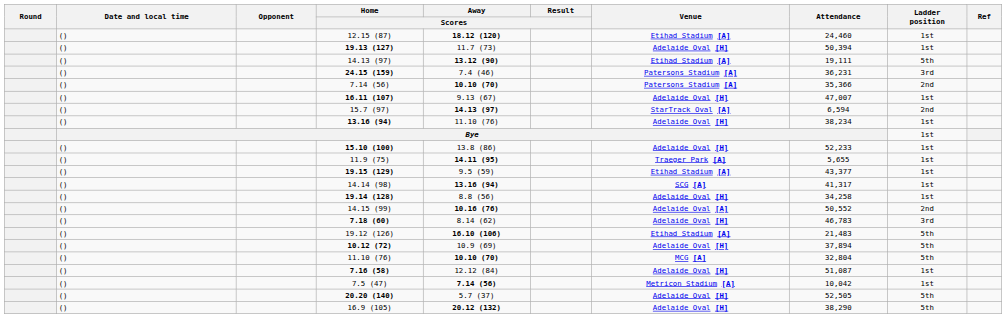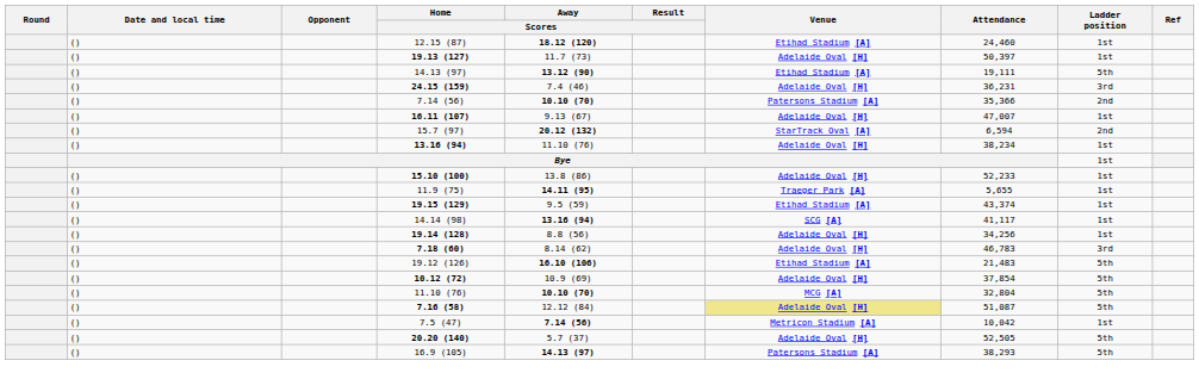 <table class="wikitable plainrowheaders" style="font-size:90%; width:100%; text-align:center;">
 <tr>
 <th scope="col" rowspan="2">Round</th>
 <th scope="col" rowspan="2">Date and local time</th>
 <th scope="col" rowspan="2">Opponent</th>
 <th scope="col">Home</th>
 <th scope="col">Away</th>
 <th scope="col">Result</th>
 <th scope="col" rowspan="2">Venue</th>
 <th scope="col" rowspan="2">Attendance</th>
 <th scope="col" rowspan="2">Ladder<br>position</th>
 <th scope="col" class="unsortable" rowspan=2>Ref</th>
 </tr>
 <tr>
 <th scope="col" colspan="3">Scores</th>
 </tr>
 <tr>
 <th scope="row"></th>
 <td align=left> ()</td>
 <td align=left></td>
 <td>12.15 (87)</td>
 <td><strong>18.12 (120)</strong></td>
 <td></td>
 <td><a href='#'>Etihad Stadium</a> <span></span><a href='#'><strong>[A]</strong></a></td>
 <td>24,460</td>
 <td>1st</td>
 <td></td>
 </tr>
 <tr>
 <th scope="row"></th>
 <td align=left> ()</td>
 <td align=left></td>
 <td><strong>19.13 (127)</strong></td>
 <td>11.7 (73)</td>
 <td></td>
 <td><a href='#'>Adelaide Oval</a> <span></span><a href='#'><strong>[H]</strong></a></td>
-<td>50,394</td>
+<td>50,397</td>
 <td>1st</td>
 <td></td>
 </tr>
 <tr>
 <th scope="row"></th>
 <td align=left> ()</td>
 <td align=left></td>
 <td>14.13 (97)</td>
 <td><strong>13.12 (90)</strong></td>
 <td></td>
 <td><a href='#'>Etihad Stadium</a> <span></span><a href='#'><strong>[A]</strong></a></td>
 <td>19,111</td>
 <td>5th</td>
 <td></td>
 </tr>
 <tr>
 <th scope="row"></th>
 <td align=left> ()</td>
 <td align=left></td>
 <td><strong>24.15 (159)</strong></td>
 <td>7.4 (46)</td>
 <td></td>
-<td><a href='#'>Patersons Stadium</a> <span></span><a href='#'><strong>[A]</strong></a></td>
+<td><a href='#'>Adelaide Oval</a> <span></span><a href='#'><strong>[H]</strong></a></td>
 <td>36,231</td>
 <td>3rd</td>
 <td></td>
 </tr>
 <tr>
 <th scope="row"></th>
 <td align=left> ()</td>
 <td align=left></td>
 <td>7.14 (56)</td>
 <td><strong>10.10 (70)</strong></td>
 <td></td>
 <td><a href='#'>Patersons Stadium</a> <span></span><a href='#'><strong>[A]</strong></a></td>
 <td>35,366</td>
 <td>2nd</td>
 <td></td>
 </tr>
 <tr>
 <th scope="row"></th>
 <td align=left> ()</td>
 <td align=left></td>
 <td><strong>16.11 (107)</strong></td>
 <td>9.13 (67)</td>
 <td></td>
 <td><a href='#'>Adelaide Oval</a> <span></span><a href='#'><strong>[H]</strong></a></td>
 <td>47,007</td>
 <td>1st</td>
 <td></td>
 </tr>
 <tr>
 <th scope="row"></th>
 <td align=left> ()</td>
 <td align=left></td>
 <td>15.7 (97)</td>
-<td><strong>14.13 (97)</strong></td>
+<td><strong>20.12 (132)</strong></td>
 <td></td>
 <td><a href='#'>StarTrack Oval</a> <span></span><a href='#'><strong>[A]</strong></a></td>
 <td>6,594</td>
 <td>2nd</td>
 <td></td>
 </tr>
 <tr>
 <th scope="row"></th>
 <td align=left> ()</td>
 <td align=left></td>
 <td><strong>13.16 (94)</strong></td>
 <td>11.10 (76)</td>
 <td></td>
 <td><a href='#'>Adelaide Oval</a> <span></span><a href='#'><strong>[H]</strong></a></td>
 <td>38,234</td>
 <td>1st</td>
 <td></td>
 </tr>
 <tr>
 <th scope="row"></th>
 <th colspan=7><span><em>Bye</em></span></th>
 <td>1st</td>
 <th></th>
 </tr>
 <tr>
 <th scope="row"></th>
 <td align=left> ()</td>
 <td align=left></td>
 <td><strong>15.10 (100)</strong></td>
 <td>13.8 (86)</td>
 <td></td>
 <td><a href='#'>Adelaide Oval</a> <span></span><a href='#'><strong>[H]</strong></a></td>
 <td>52,233</td>
 <td>1st</td>
 <td></td>
 </tr>
 <tr>
 <th scope="row"></th>
 <td align=left> ()</td>
 <td align=left></td>
 <td>11.9 (75)</td>
 <td><strong>14.11 (95)</strong></td>
 <td></td>
 <td><a href='#'>Traeger Park</a> <span></span><a href='#'><strong>[A]</strong></a></td>
 <td>5,655</td>
 <td>1st</td>
 <td></td>
 </tr>
 <tr>
 <th scope="row"></th>
 <td align=left> ()</td>
 <td align=left></td>
 <td><strong>19.15 (129)</strong></td>
 <td>9.5 (59)</td>
 <td></td>
 <td><a href='#'>Etihad Stadium</a> <span></span><a href='#'><strong>[A]</strong></a></td>
-<td>43,377</td>
+<td>43,374</td>
 <td>1st</td>
 <td></td>
 </tr>
 <tr>
 <th scope="row"></th>
 <td align=left> ()</td>
 <td align=left></td>
 <td>14.14 (98)</td>
 <td><strong>13.16 (94)</strong></td>
 <td></td>
 <td><a href='#'>SCG</a> <span></span><a href='#'><strong>[A]</strong></a></td>
-<td>41,317</td>
+<td>41,117</td>
 <td>1st</td>
 <td></td>
 </tr>
 <tr>
 <th scope="row"></th>
 <td align=left> ()</td>
 <td align=left></td>
 <td><strong>19.14 (128)</strong></td>
 <td>8.8 (56)</td>
 <td></td>
 <td><a href='#'>Adelaide Oval</a> <span></span><a href='#'><strong>[H]</strong></a></td>
-<td>34,258</td>
+<td>34,256</td>
 <td>1st</td>
-<td></td>
-</tr>
-<tr>
-<th scope="row"></th>
-<td align=left> ()</td>
-<td align=left></td>
-<td>14.15 (99)</td>
-<td><strong>10.16 (76)</strong></td>
-<td></td>
-<td><a href='#'>Adelaide Oval</a> <span></span><a href='#'><strong>[A]</strong></a></td>
-<td>50,552</td>
-<td>2nd</td>
 <td></td>
 </tr>
 <tr>
 <th scope="row"></th>
 <td align=left> ()</td>
 <td align=left></td>
 <td><strong>7.18 (60)</strong></td>
 <td>8.14 (62)</td>
 <td></td>
 <td><a href='#'>Adelaide Oval</a> <span></span><a href='#'><strong>[H]</strong></a></td>
 <td>46,783</td>
 <td>3rd</td>
 <td></td>
 </tr>
 <tr>
 <th scope="row"></th>
 <td align=left> ()</td>
 <td align=left></td>
 <td>19.12 (126)</td>
 <td><strong>16.10 (106)</strong></td>
 <td></td>
 <td><a href='#'>Etihad Stadium</a> <span></span><a href='#'><strong>[A]</strong></a></td>
 <td>21,483</td>
 <td>5th</td>
 <td></td>
 </tr>
 <tr>
 <th scope="row"></th>
 <td align=left> ()</td>
 <td align=left></td>
 <td><strong>10.12 (72)</strong></td>
 <td>10.9 (69)</td>
 <td></td>
 <td><a href='#'>Adelaide Oval</a> <span></span><a href='#'><strong>[H]</strong></a></td>
-<td>37,894</td>
+<td>37,854</td>
 <td>5th</td>
 <td></td>
 </tr>
 <tr>
 <th scope="row"></th>
 <td align=left> ()</td>
 <td align=left></td>
 <td>11.10 (76)</td>
 <td><strong>10.10 (70)</strong></td>
 <td></td>
 <td><a href='#'>MCG</a> <span></span><a href='#'><strong>[A]</strong></a></td>
 <td>32,804</td>
 <td>5th</td>
 <td></td>
 </tr>
 <tr>
 <th scope="row"></th>
 <td align=left> ()</td>
 <td align=left></td>
 <td><strong>7.16 (58)</strong></td>
 <td>12.12 (84)</td>
 <td></td>
-<td><a href='#'>Adelaide Oval</a> <span></span><a href='#'><strong>[H]</strong></a></td>
+<td style="background: khaki;"><a href='#'>Adelaide Oval</a> <span></span><a href='#'><strong>[H]</strong></a></td>
 <td>51,087</td>
-<td>1st</td>
+<td>5th</td>
 <td></td>
 </tr>
 <tr>
 <th scope="row"></th>
 <td align=left> ()</td>
 <td align=left></td>
 <td>7.5 (47)</td>
 <td><strong>7.14 (56)</strong></td>
 <td></td>
 <td><a href='#'>Metricon Stadium</a> <span></span><a href='#'><strong>[A]</strong></a></td>
 <td>10,042</td>
 <td>1st</td>
 <td></td>
 </tr>
 <tr>
 <th scope="row"></th>
 <td align=left> ()</td>
 <td align=left></td>
 <td><strong>20.20 (140)</strong></td>
 <td>5.7 (37)</td>
 <td></td>
 <td><a href='#'>Adelaide Oval</a> <span></span><a href='#'><strong>[H]</strong></a></td>
 <td>52,505</td>
 <td>5th</td>
 <td></td>
 </tr>
 <tr>
 <th scope="row"></th>
 <td align=left> ()</td>
 <td align=left></td>
 <td>16.9 (105)</td>
-<td><strong>20.12 (132)</strong></td>
+<td><strong>14.13 (97)</strong></td>
 <td></td>
-<td><a href='#'>Adelaide Oval</a> <span></span><a href='#'><strong>[H]</strong></a></td>
-<td>38,290</td>
+<td><a href='#'>Patersons Stadium</a> <span></span><a href='#'><strong>[A]</strong></a></td>
+<td>38,293</td>
 <td>5th</td>
 <td></td>
 </tr>
 </table>
